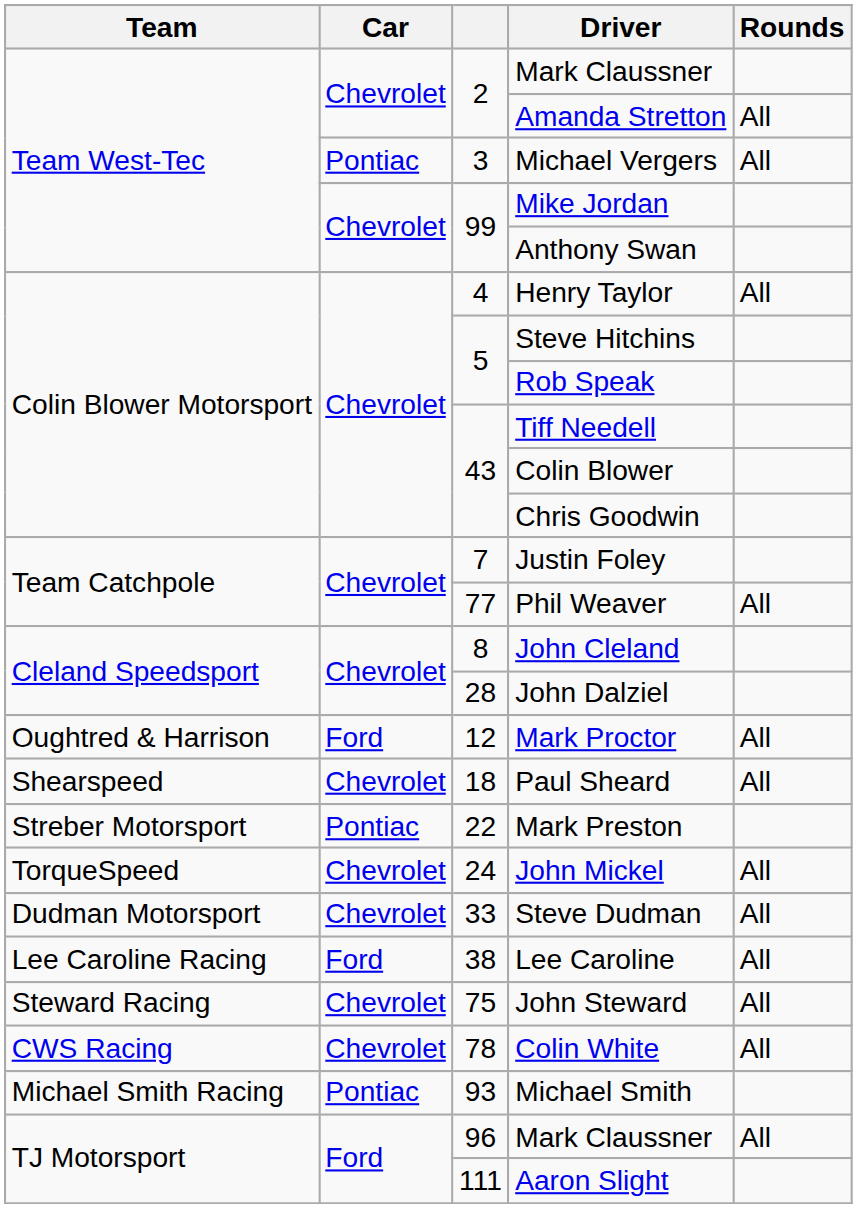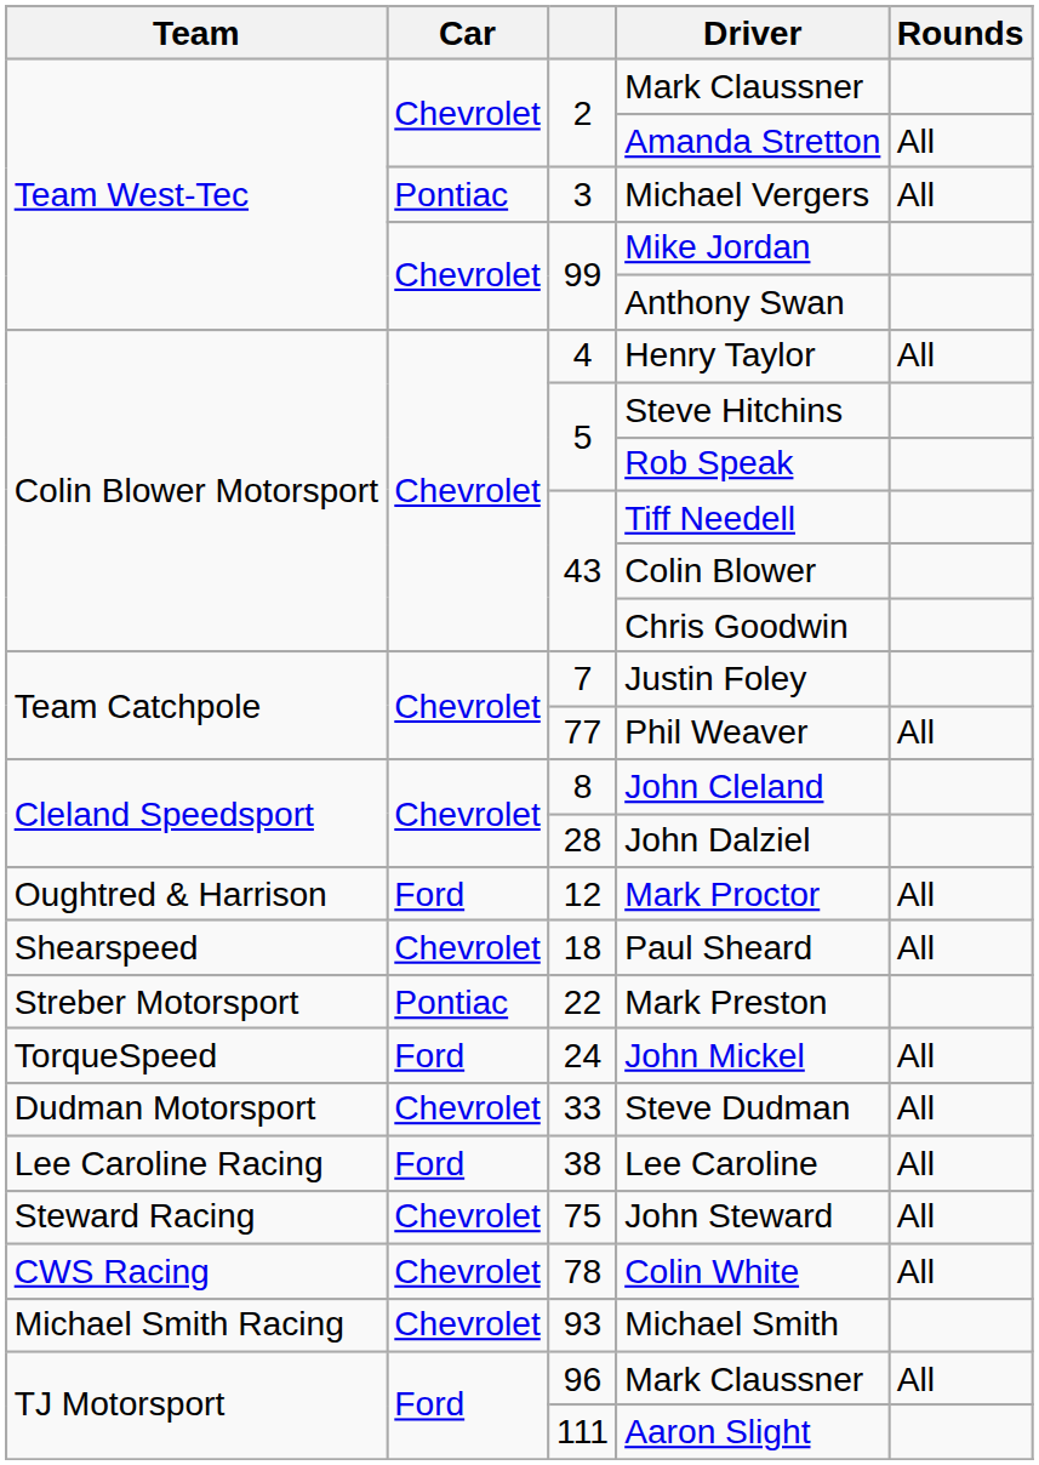 <table class="wikitable" style="font-size: 85%">
 <tr>
 <th>Team</th>
 <th>Car</th>
 <th></th>
 <th>Driver</th>
 <th>Rounds</th>
 </tr>
 <tr>
 <td rowspan=5><a href='#'>Team West-Tec</a></td>
 <td rowspan=2><a href='#'>Chevrolet</a></td>
 <td align=center rowspan=2>2</td>
 <td> Mark Claussner</td>
 <td></td>
 </tr>
 <tr>
 <td> <a href='#'>Amanda Stretton</a></td>
 <td>All</td>
 </tr>
 <tr>
 <td><a href='#'>Pontiac</a></td>
 <td align=center>3</td>
 <td> Michael Vergers</td>
 <td>All</td>
 </tr>
 <tr>
 <td rowspan=2><a href='#'>Chevrolet</a></td>
 <td align=center rowspan=2>99</td>
 <td> <a href='#'>Mike Jordan</a></td>
 <td></td>
 </tr>
 <tr>
 <td> Anthony Swan</td>
 <td></td>
 </tr>
 <tr>
 <td rowspan=6>Colin Blower Motorsport</td>
 <td rowspan=6><a href='#'>Chevrolet</a></td>
 <td align=center>4</td>
 <td> Henry Taylor</td>
 <td>All</td>
 </tr>
 <tr>
 <td align=center rowspan=2>5</td>
 <td> Steve Hitchins</td>
 <td></td>
 </tr>
 <tr>
 <td> <a href='#'>Rob Speak</a></td>
 <td></td>
 </tr>
 <tr>
 <td align=center rowspan=3>43</td>
 <td> <a href='#'>Tiff Needell</a></td>
 <td></td>
 </tr>
 <tr>
 <td> Colin Blower</td>
 <td></td>
 </tr>
 <tr>
 <td> Chris Goodwin</td>
 <td></td>
 </tr>
 <tr>
 <td rowspan=2>Team Catchpole</td>
 <td rowspan=2><a href='#'>Chevrolet</a></td>
 <td align=center>7</td>
 <td> Justin Foley</td>
 <td></td>
 </tr>
 <tr>
 <td align=center>77</td>
 <td> Phil Weaver</td>
 <td>All</td>
 </tr>
 <tr>
 <td rowspan=2><a href='#'>Cleland Speedsport</a></td>
 <td rowspan=2><a href='#'>Chevrolet</a></td>
 <td align=center>8</td>
 <td> <a href='#'>John Cleland</a></td>
 <td></td>
 </tr>
 <tr>
 <td align=center>28</td>
 <td> John Dalziel</td>
 <td></td>
 </tr>
 <tr>
 <td>Oughtred & Harrison</td>
 <td><a href='#'>Ford</a></td>
 <td align=center>12</td>
 <td> <a href='#'>Mark Proctor</a></td>
 <td>All</td>
 </tr>
 <tr>
 <td>Shearspeed</td>
 <td><a href='#'>Chevrolet</a></td>
 <td align=center>18</td>
 <td> Paul Sheard</td>
 <td>All</td>
 </tr>
 <tr>
 <td>Streber Motorsport</td>
 <td><a href='#'>Pontiac</a></td>
 <td align=center>22</td>
 <td> Mark Preston</td>
 <td></td>
 </tr>
 <tr>
 <td>TorqueSpeed</td>
-<td><a href='#'>Chevrolet</a></td>
+<td><a href='#'>Ford</a></td>
 <td align=center>24</td>
 <td> <a href='#'>John Mickel</a></td>
 <td>All</td>
 </tr>
 <tr>
 <td>Dudman Motorsport</td>
 <td><a href='#'>Chevrolet</a></td>
 <td align=center>33</td>
 <td> Steve Dudman</td>
 <td>All</td>
 </tr>
 <tr>
 <td>Lee Caroline Racing</td>
 <td><a href='#'>Ford</a></td>
 <td align=center>38</td>
 <td> Lee Caroline</td>
 <td>All</td>
 </tr>
 <tr>
 <td>Steward Racing</td>
 <td><a href='#'>Chevrolet</a></td>
 <td align=center>75</td>
 <td> John Steward</td>
 <td>All</td>
 </tr>
 <tr>
 <td><a href='#'>CWS Racing</a></td>
 <td><a href='#'>Chevrolet</a></td>
 <td align=center>78</td>
 <td> <a href='#'>Colin White</a></td>
 <td>All</td>
 </tr>
 <tr>
 <td>Michael Smith Racing</td>
-<td><a href='#'>Pontiac</a></td>
+<td><a href='#'>Chevrolet</a></td>
 <td align=center>93</td>
 <td> Michael Smith</td>
 <td></td>
 </tr>
 <tr>
 <td rowspan=2>TJ Motorsport</td>
 <td rowspan=2><a href='#'>Ford</a></td>
 <td align=center>96</td>
 <td> Mark Claussner</td>
 <td>All</td>
 </tr>
 <tr>
 <td align=center>111</td>
 <td> <a href='#'>Aaron Slight</a></td>
 <td></td>
 </tr>
 <tr>
 </tr>
 </table>
